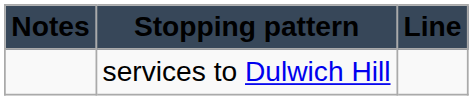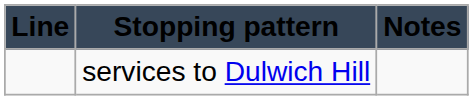 <table class="wikitable">
 <tr>
+<th style=background:#374759><span>Line</span></th>
+<th style=background:#374759><span>Stopping pattern</span></th>
 <th style=background:#374759><span>Notes</span></th>
-<th style=background:#374759><span>Stopping pattern</span></th>
-<th style=background:#374759><span>Line</span></th>
 </tr>
 <tr>
 <td></td>
 <td>services to <a href='#'>Dulwich Hill</a></td>
 <td></td>
 </tr>
 </table>
